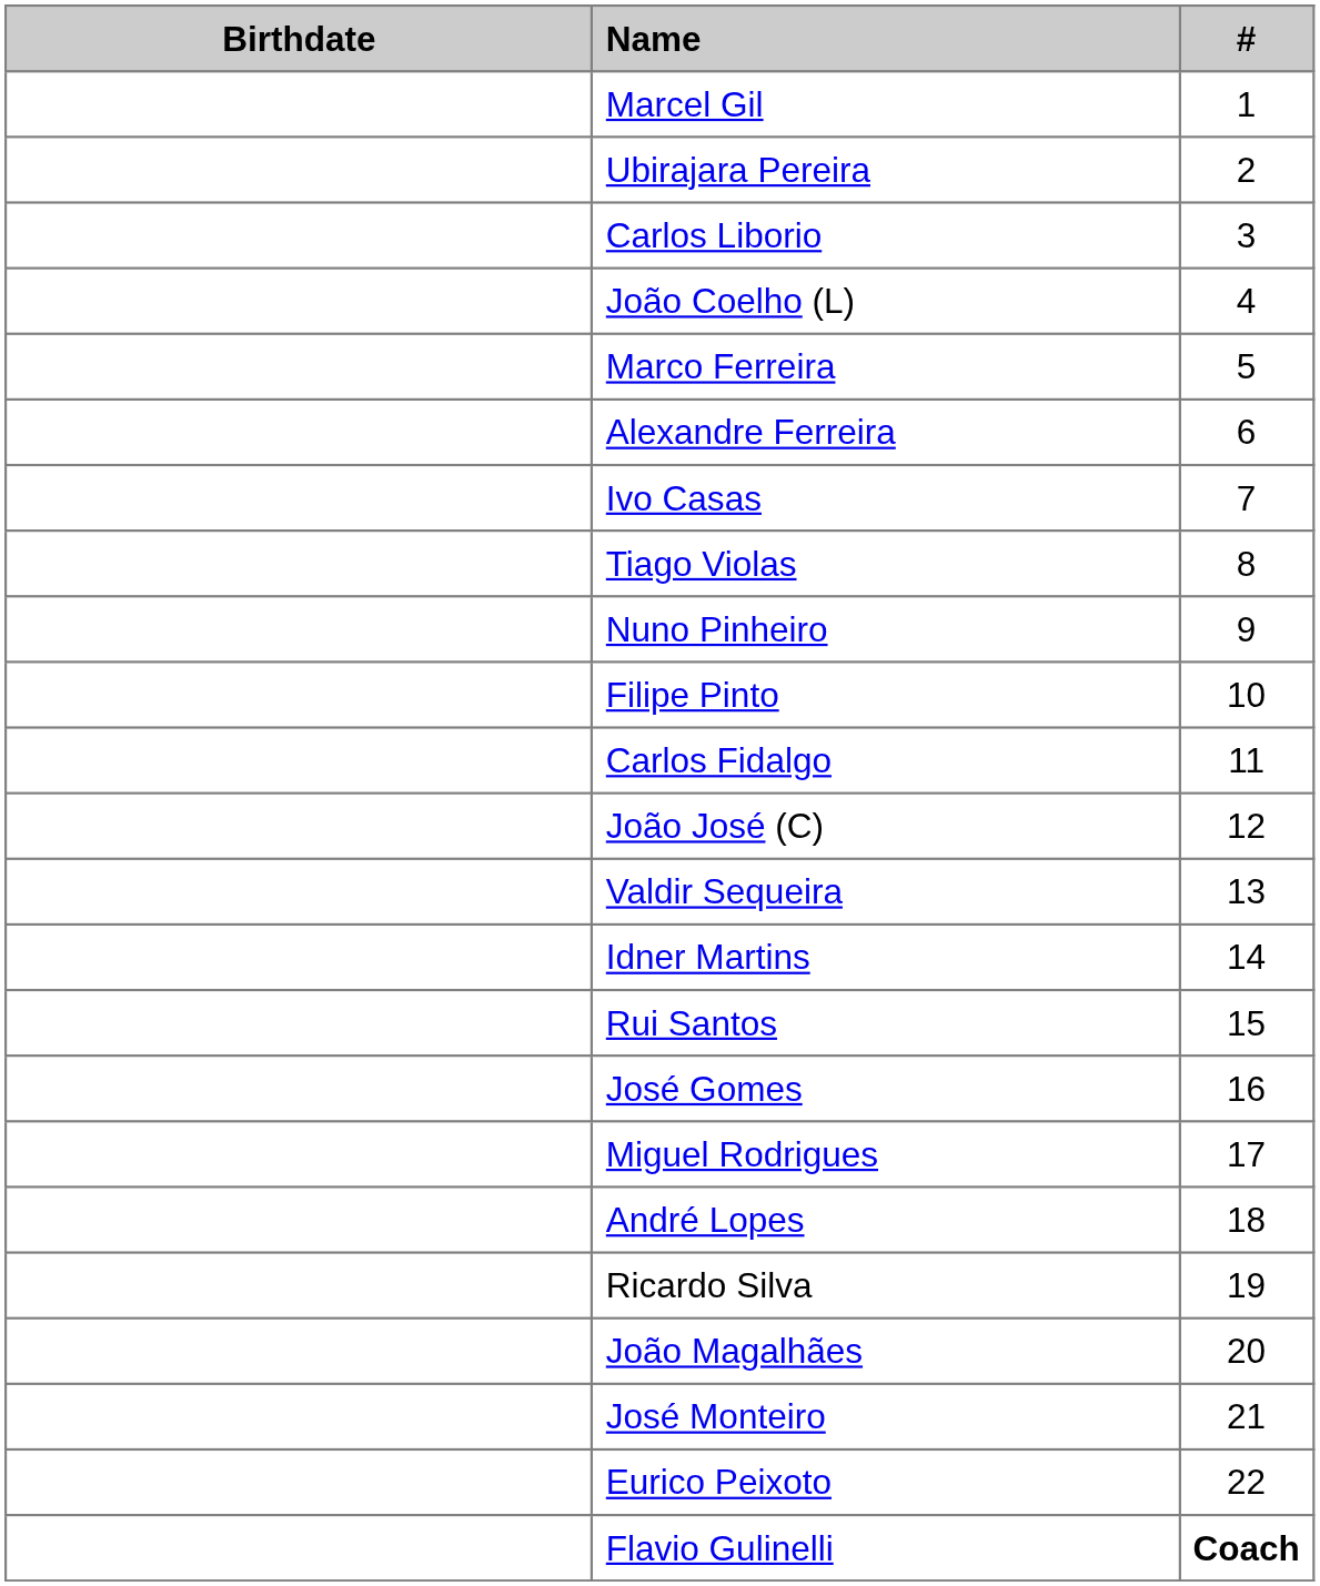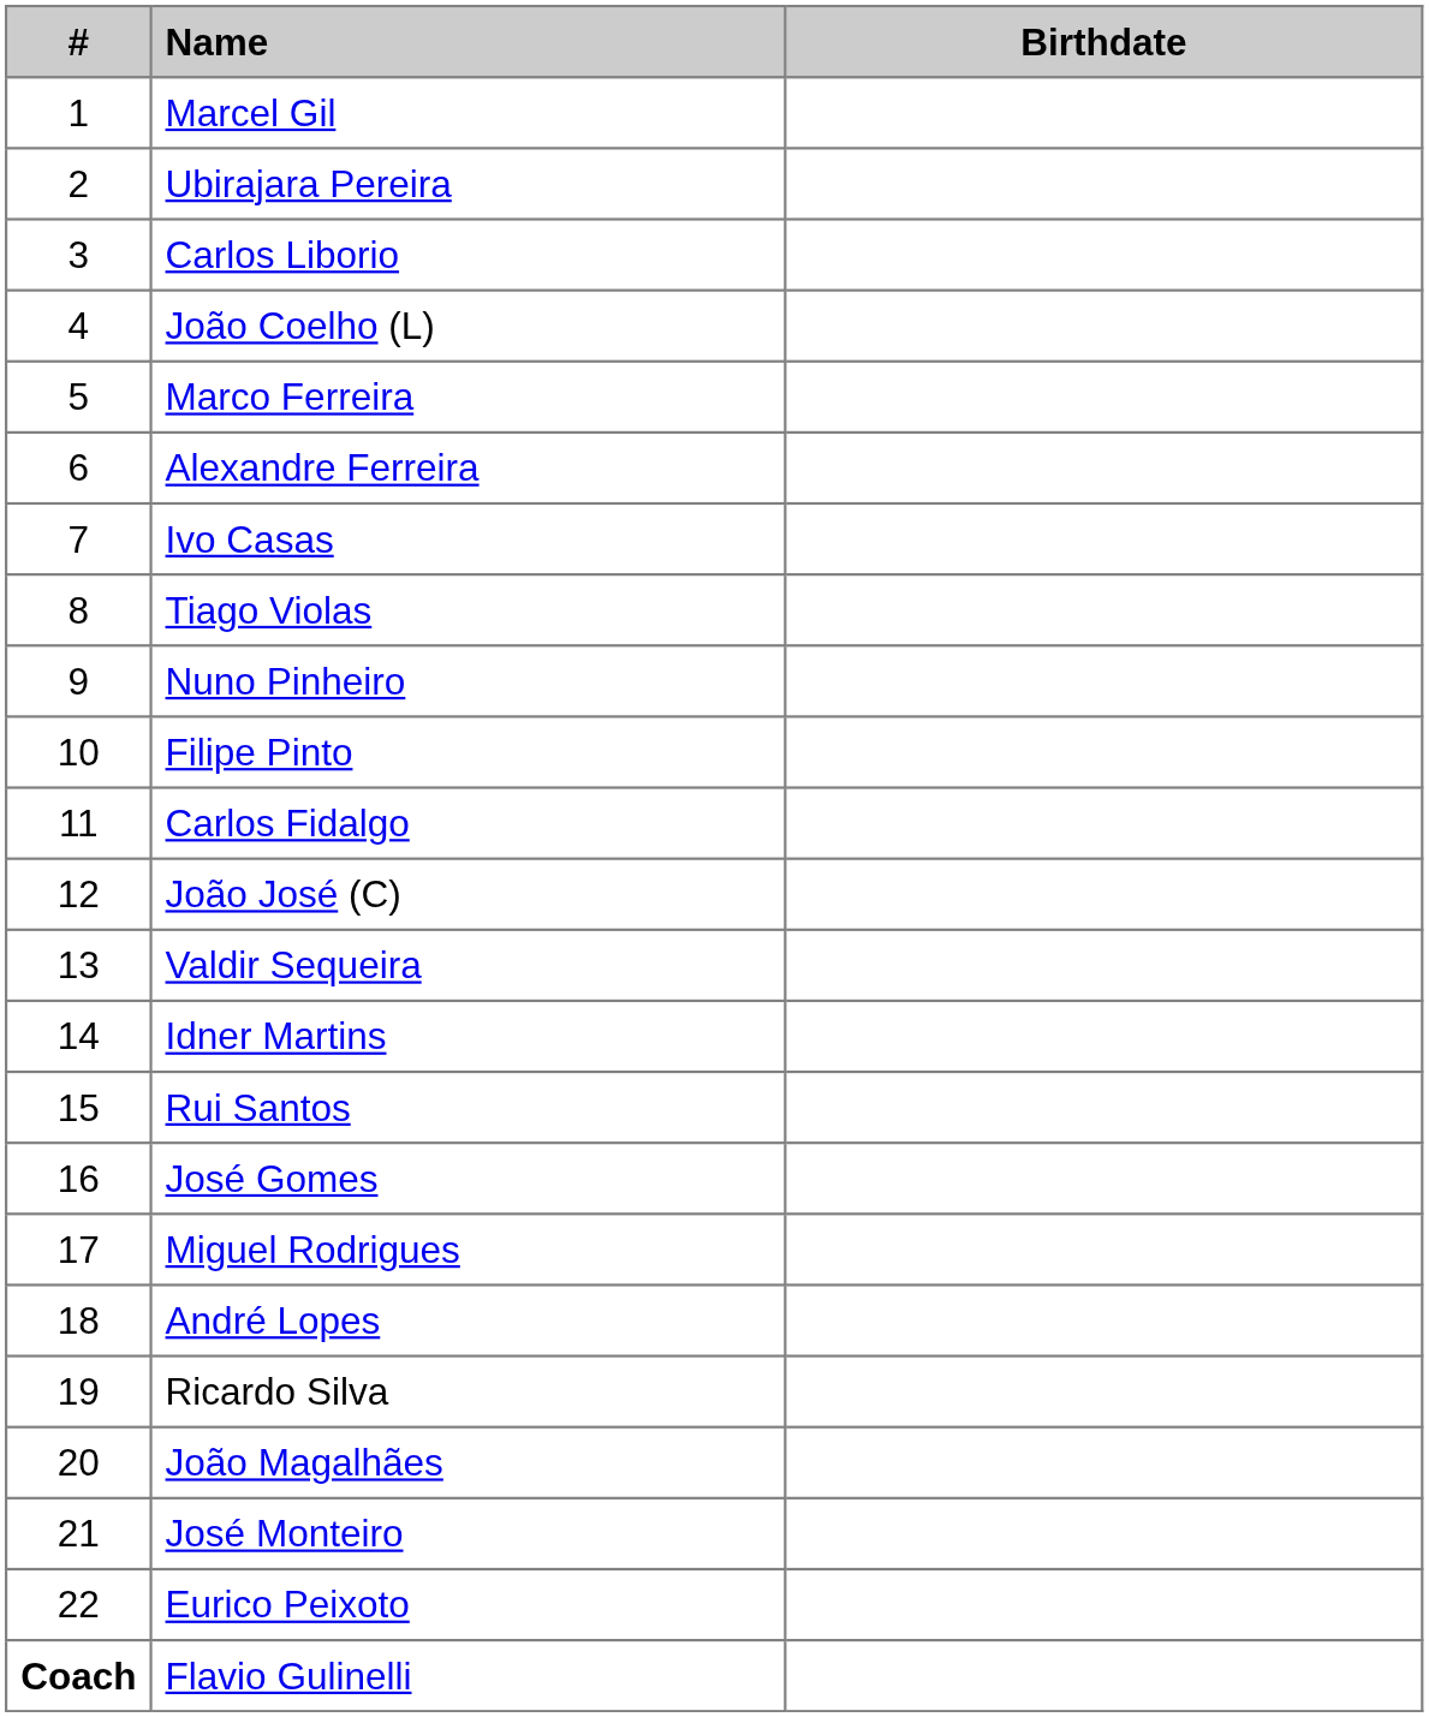 <table border="1" cellspacing="2" cellpadding="5" style="border-collapse: collapse; font-size: 90%;">
 <tr style="background:#ccc;">
+<th>#</th>
+<th style="text-align:left; width:16em;">Name</th>
 <th style="text-align:center; width:16em;">Birthdate</th>
-<th style="text-align:left; width:16em;">Name</th>
-<th>#</th>
 </tr>
 <tr>
+<td style="text-align:center;">1</td>
+<td><a href='#'>Marcel Gil</a></td>
 <td align="center"></td>
-<td><a href='#'>Marcel Gil</a></td>
-<td style="text-align:center;">1</td>
 </tr>
 <tr>
+<td style="text-align:center;">2</td>
+<td><a href='#'>Ubirajara Pereira</a></td>
 <td align="center"></td>
-<td><a href='#'>Ubirajara Pereira</a></td>
-<td style="text-align:center;">2</td>
 </tr>
 <tr>
+<td style="text-align:center;">3</td>
+<td><a href='#'>Carlos Liborio</a></td>
 <td align="center"></td>
-<td><a href='#'>Carlos Liborio</a></td>
-<td style="text-align:center;">3</td>
 </tr>
 <tr>
+<td style="text-align:center;">4</td>
+<td><a href='#'>João Coelho</a> (L)</td>
 <td align="center"></td>
-<td><a href='#'>João Coelho</a> (L)</td>
-<td style="text-align:center;">4</td>
 </tr>
 <tr>
+<td style="text-align:center;">5</td>
+<td><a href='#'>Marco Ferreira</a></td>
 <td align="center"></td>
-<td><a href='#'>Marco Ferreira</a></td>
-<td style="text-align:center;">5</td>
 </tr>
 <tr>
+<td style="text-align:center;">6</td>
+<td><a href='#'>Alexandre Ferreira</a></td>
 <td align="center"></td>
-<td><a href='#'>Alexandre Ferreira</a></td>
-<td style="text-align:center;">6</td>
 </tr>
 <tr>
+<td style="text-align:center;">7</td>
+<td><a href='#'>Ivo Casas</a></td>
 <td align="center"></td>
-<td><a href='#'>Ivo Casas</a></td>
-<td style="text-align:center;">7</td>
 </tr>
 <tr>
+<td style="text-align:center;">8</td>
+<td><a href='#'>Tiago Violas</a></td>
 <td align="center"></td>
-<td><a href='#'>Tiago Violas</a></td>
-<td style="text-align:center;">8</td>
 </tr>
 <tr>
+<td style="text-align:center;">9</td>
+<td><a href='#'>Nuno Pinheiro</a></td>
 <td align="center"></td>
-<td><a href='#'>Nuno Pinheiro</a></td>
-<td style="text-align:center;">9</td>
 </tr>
 <tr>
+<td style="text-align:center;">10</td>
+<td><a href='#'>Filipe Pinto</a></td>
 <td align="center"></td>
-<td><a href='#'>Filipe Pinto</a></td>
-<td style="text-align:center;">10</td>
 </tr>
 <tr>
+<td style="text-align:center;">11</td>
+<td><a href='#'>Carlos Fidalgo</a></td>
 <td align="center"></td>
-<td><a href='#'>Carlos Fidalgo</a></td>
-<td style="text-align:center;">11</td>
 </tr>
 <tr>
+<td style="text-align:center;">12</td>
+<td><a href='#'>João José</a> (C)</td>
 <td align="center"></td>
-<td><a href='#'>João José</a> (C)</td>
-<td style="text-align:center;">12</td>
 </tr>
 <tr>
+<td style="text-align:center;">13</td>
+<td><a href='#'>Valdir Sequeira</a></td>
 <td align="center"></td>
-<td><a href='#'>Valdir Sequeira</a></td>
-<td style="text-align:center;">13</td>
 </tr>
 <tr>
+<td style="text-align:center;">14</td>
+<td><a href='#'>Idner Martins</a></td>
 <td align="center"></td>
-<td><a href='#'>Idner Martins</a></td>
-<td style="text-align:center;">14</td>
 </tr>
 <tr>
+<td style="text-align:center;">15</td>
+<td><a href='#'>Rui Santos</a></td>
 <td align="center"></td>
-<td><a href='#'>Rui Santos</a></td>
-<td style="text-align:center;">15</td>
 </tr>
 <tr>
+<td style="text-align:center;">16</td>
+<td><a href='#'>José Gomes</a></td>
 <td align="center"></td>
-<td><a href='#'>José Gomes</a></td>
-<td style="text-align:center;">16</td>
 </tr>
 <tr>
+<td style="text-align:center;">17</td>
+<td><a href='#'>Miguel Rodrigues</a></td>
 <td align="center"></td>
-<td><a href='#'>Miguel Rodrigues</a></td>
-<td style="text-align:center;">17</td>
 </tr>
 <tr>
+<td style="text-align:center;">18</td>
+<td><a href='#'>André Lopes</a></td>
 <td align="center"></td>
-<td><a href='#'>André Lopes</a></td>
-<td style="text-align:center;">18</td>
 </tr>
 <tr>
+<td style="text-align:center;">19</td>
+<td>Ricardo Silva</td>
 <td align="center"></td>
-<td>Ricardo Silva</td>
-<td style="text-align:center;">19</td>
 </tr>
 <tr>
+<td style="text-align:center;">20</td>
+<td><a href='#'>João Magalhães</a></td>
 <td align="center"></td>
-<td><a href='#'>João Magalhães</a></td>
-<td style="text-align:center;">20</td>
 </tr>
 <tr>
+<td style="text-align:center;">21</td>
+<td><a href='#'>José Monteiro</a></td>
 <td align="center"></td>
-<td><a href='#'>José Monteiro</a></td>
-<td style="text-align:center;">21</td>
 </tr>
 <tr>
+<td style="text-align:center;">22</td>
+<td><a href='#'>Eurico Peixoto</a></td>
 <td align="center"></td>
-<td><a href='#'>Eurico Peixoto</a></td>
-<td style="text-align:center;">22</td>
 </tr>
 <tr>
+<td style="text-align:center;"><strong>Coach</strong></td>
+<td><a href='#'>Flavio Gulinelli</a></td>
 <td align="center"></td>
-<td><a href='#'>Flavio Gulinelli</a></td>
-<td style="text-align:center;"><strong>Coach</strong></td>
 </tr>
 </table>
